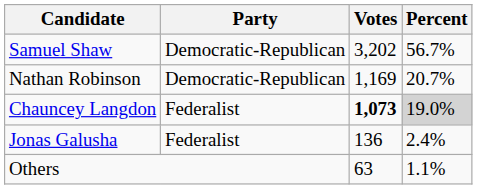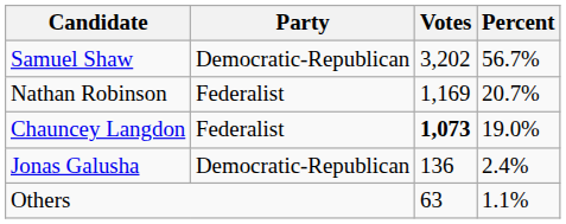 <table class=wikitable>
 <tr>
 <th>Candidate</th>
 <th>Party</th>
 <th>Votes</th>
 <th>Percent</th>
 </tr>
 <tr>
 <td><a href='#'>Samuel Shaw</a></td>
 <td>Democratic-Republican</td>
 <td>3,202</td>
 <td>56.7%</td>
 </tr>
 <tr>
 <td>Nathan Robinson</td>
-<td>Democratic-Republican</td>
+<td>Federalist</td>
 <td>1,169</td>
 <td>20.7%</td>
 </tr>
 <tr>
 <td><a href='#'>Chauncey Langdon</a></td>
 <td>Federalist</td>
 <td><strong>1,073</strong></td>
-<td style="background: lightgrey;">19.0%</td>
+<td>19.0%</td>
 </tr>
 <tr>
 <td><a href='#'>Jonas Galusha</a></td>
-<td>Federalist</td>
+<td>Democratic-Republican</td>
 <td>136</td>
 <td>2.4%</td>
 </tr>
 <tr>
 <td colspan=2>Others</td>
 <td>63</td>
 <td>1.1%</td>
 </tr>
 </table>
